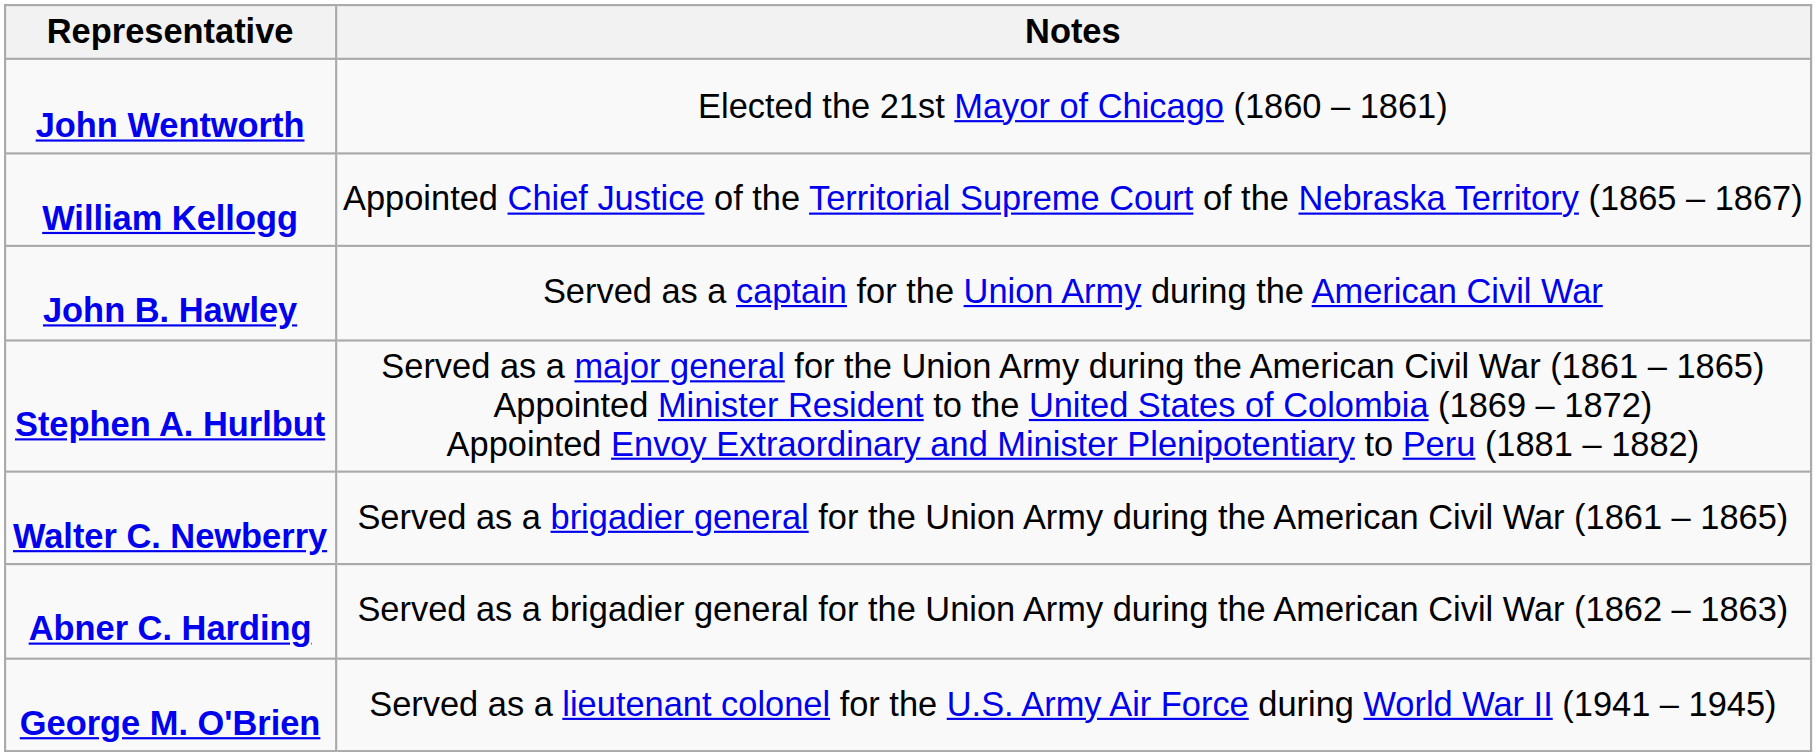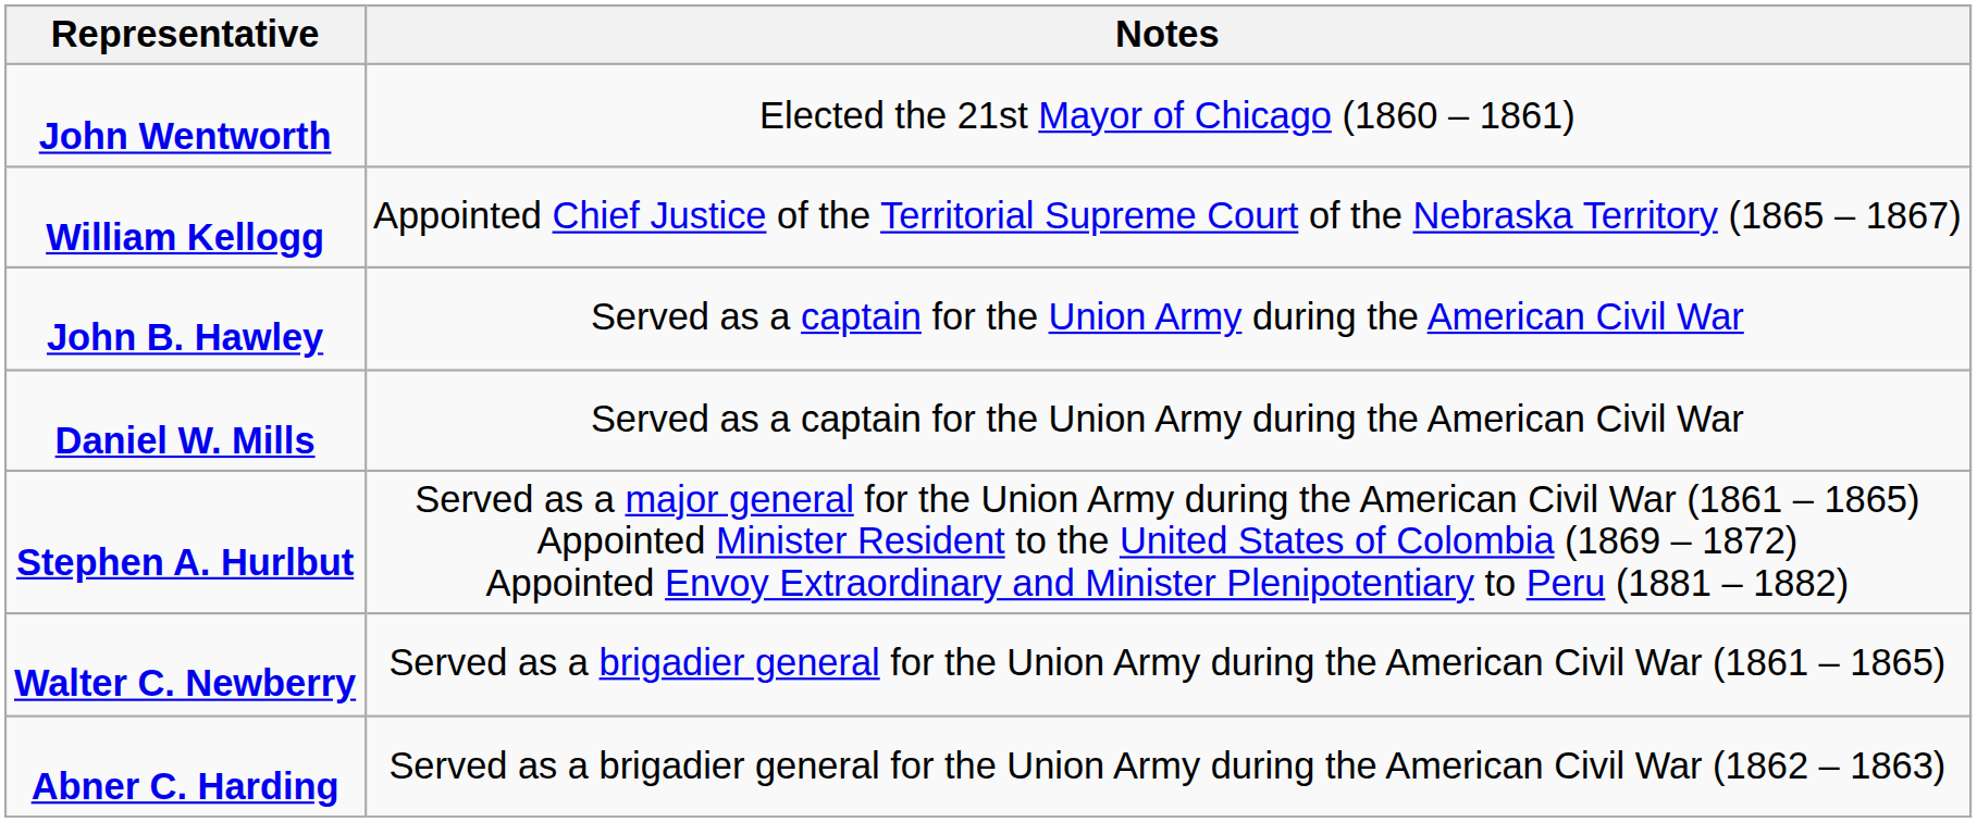 <table class="wikitable" style="text-align:center">
 <tr>
 <th>Representative</th>
 <th>Notes</th>
 </tr>
 <tr>
 <td align=center><br><strong><a href='#'>John Wentworth</a></strong></td>
 <td>Elected the 21st <a href='#'>Mayor of Chicago</a> (1860 – 1861)</td>
 </tr>
 <tr>
 <td align=center><br><strong><a href='#'>William Kellogg</a></strong></td>
 <td>Appointed <a href='#'>Chief Justice</a> of the <a href='#'>Territorial Supreme Court</a> of the <a href='#'>Nebraska Territory</a> (1865 – 1867)</td>
 </tr>
 <tr>
 <td align=center><br><strong><a href='#'>John B. Hawley</a></strong></td>
 <td>Served as a <a href='#'>captain</a> for the <a href='#'>Union Army</a> during the <a href='#'>American Civil War</a></td>
 </tr>
 <tr>
+<td align=center><br><strong><a href='#'>Daniel W. Mills</a></strong></td>
+<td>Served as a captain for the Union Army during the American Civil War</td>
+</tr>
+<tr>
 <td align=center><br><strong><a href='#'>Stephen A. Hurlbut</a></strong></td>
 <td>Served as a <a href='#'>major general</a> for the Union Army during the American Civil War (1861 – 1865)<br>Appointed <a href='#'>Minister Resident</a> to the <a href='#'>United States of Colombia</a> (1869 – 1872)<br>Appointed <a href='#'>Envoy Extraordinary and Minister Plenipotentiary</a> to <a href='#'>Peru</a> (1881 – 1882)</td>
 </tr>
 <tr>
 <td align=center><br><strong><a href='#'>Walter C. Newberry</a></strong></td>
 <td>Served as a <a href='#'>brigadier general</a> for the Union Army during the American Civil War (1861 – 1865)</td>
 </tr>
 <tr>
 <td align=center><br><strong><a href='#'>Abner C. Harding</a></strong></td>
 <td>Served as a brigadier general for the Union Army during the American Civil War (1862 – 1863)</td>
 </tr>
-<tr>
-<td align=center><br><strong><a href='#'>George M. O'Brien</a></strong></td>
-<td>Served as a <a href='#'>lieutenant colonel</a> for the <a href='#'>U.S. Army Air Force</a> during <a href='#'>World War II</a> (1941 – 1945)</td>
-</tr>
 </table>
